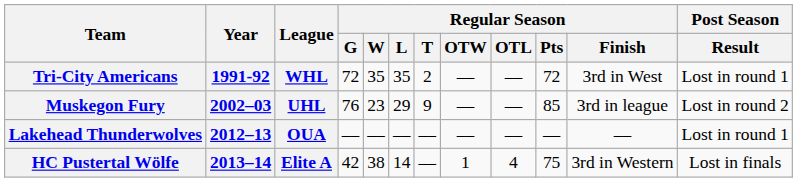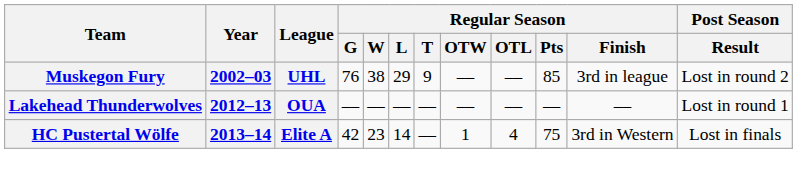 <table class="wikitable" style="font-size: 95%; text-align:center;">
 <tr>
 <th rowspan="2">Team</th>
 <th rowspan="2">Year</th>
 <th rowspan="2">League</th>
 <th colspan="8">Regular Season</th>
 <th colspan="1">Post Season</th>
 </tr>
 <tr>
 <th>G</th>
 <th>W</th>
 <th>L</th>
 <th>T</th>
 <th>OTW</th>
 <th>OTL</th>
 <th>Pts</th>
 <th>Finish</th>
 <th>Result</th>
 </tr>
 <tr>
-<th><a href='#'>Tri-City Americans</a></th>
-<th><a href='#'>1991-92</a></th>
-<th><a href='#'>WHL</a></th>
-<td>72</td>
-<td>35</td>
-<td>35</td>
-<td>2</td>
-<td>––</td>
-<td>––</td>
-<td>72</td>
-<td>3rd in West</td>
-<td>Lost in round 1</td>
-</tr>
-<tr>
 <th><a href='#'>Muskegon Fury</a></th>
 <th><a href='#'>2002–03</a></th>
 <th><a href='#'>UHL</a></th>
 <td>76</td>
-<td>23</td>
+<td>38</td>
 <td>29</td>
 <td>9</td>
 <td>––</td>
 <td>––</td>
 <td>85</td>
 <td>3rd in league</td>
 <td>Lost in round 2</td>
 </tr>
 <tr>
 <th><a href='#'>Lakehead Thunderwolves</a></th>
 <th><a href='#'>2012–13</a></th>
 <th><a href='#'>OUA</a></th>
 <td>––</td>
 <td>––</td>
 <td>––</td>
 <td>––</td>
 <td>––</td>
 <td>––</td>
 <td>––</td>
 <td>––</td>
 <td>Lost in round 1</td>
 </tr>
 <tr>
 <th><a href='#'>HC Pustertal Wölfe</a></th>
 <th><a href='#'>2013–14</a></th>
 <th><a href='#'>Elite A</a></th>
 <td>42</td>
-<td>38</td>
+<td>23</td>
 <td>14</td>
 <td>––</td>
 <td>1</td>
 <td>4</td>
 <td>75</td>
 <td>3rd in Western</td>
 <td>Lost in finals</td>
 </tr>
 </table>
